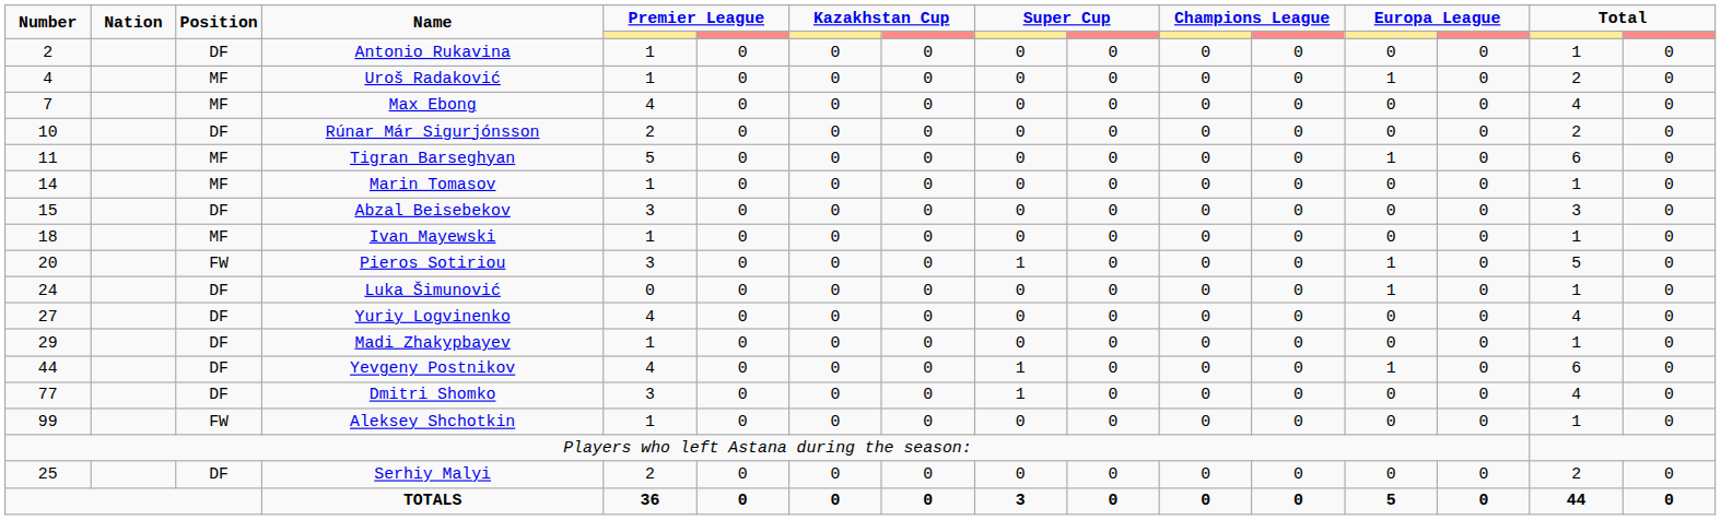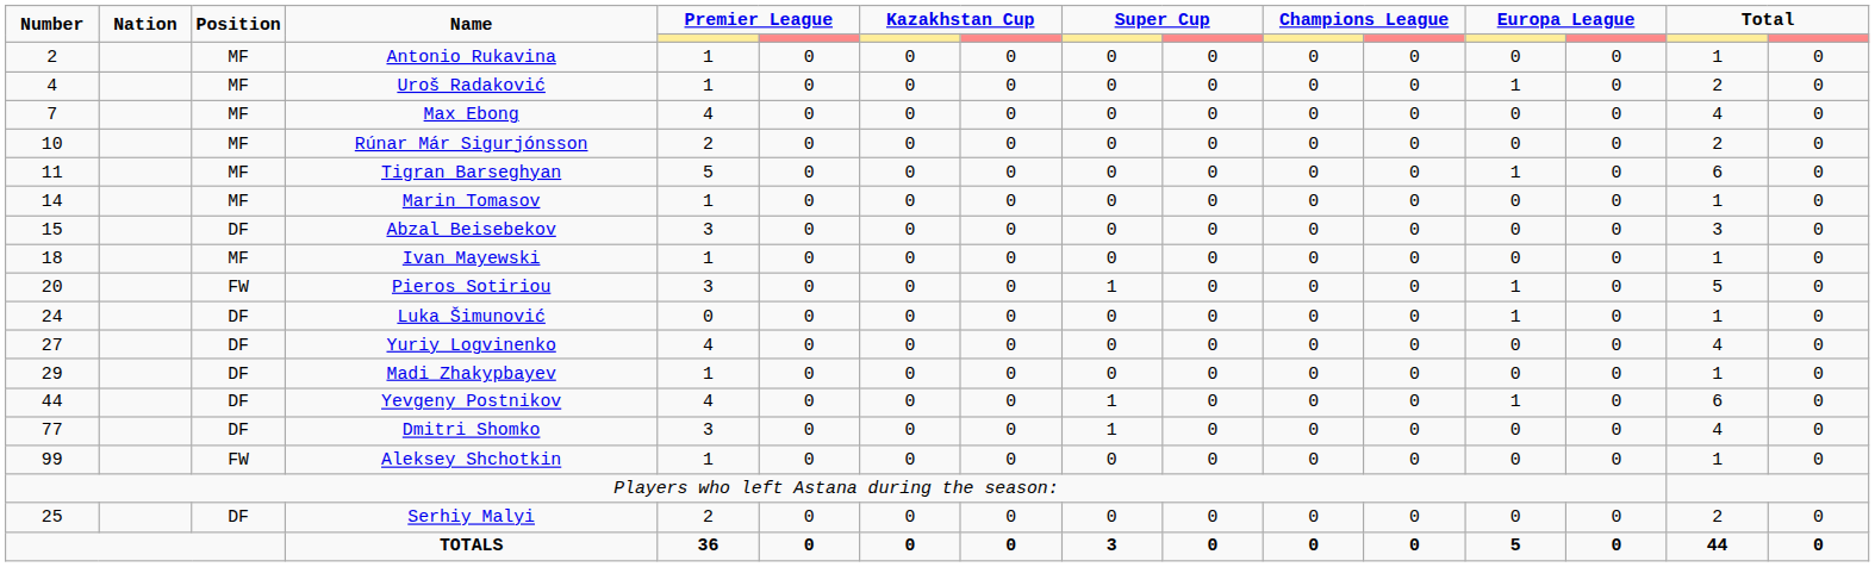 <table class="wikitable" style="text-align:center;">
 <tr>
 <td rowspan="2"  style="width:5%; text-align:center;"><strong>Number</strong></td>
 <td rowspan="2"  style="width:5%; text-align:center;"><strong>Nation</strong></td>
 <td rowspan="2"  style="width:5%; text-align:center;"><strong>Position</strong></td>
 <td rowspan="2"  style="width:20%; text-align:center;"><strong>Name</strong></td>
 <td colspan="2" style="text-align:center;"><strong><a href='#'>Premier League</a></strong></td>
 <td colspan="2" style="text-align:center;"><strong><a href='#'>Kazakhstan Cup</a></strong></td>
 <td colspan="2" style="text-align:center;"><strong><a href='#'>Super Cup</a></strong></td>
 <td colspan="2" style="text-align:center;"><strong><a href='#'>Champions League</a></strong></td>
 <td colspan="2" style="text-align:center;"><strong><a href='#'>Europa League</a></strong></td>
 <td colspan="2" style="text-align:center;"><strong>Total</strong></td>
 </tr>
 <tr>
 <th style="width:60px; background:#fe9;"></th>
 <th style="width:60px; background:#ff8888;"></th>
 <th style="width:60px; background:#fe9;"></th>
 <th style="width:60px; background:#ff8888;"></th>
 <th style="width:60px; background:#fe9;"></th>
 <th style="width:60px; background:#ff8888;"></th>
 <th style="width:60px; background:#fe9;"></th>
 <th style="width:60px; background:#ff8888;"></th>
 <th style="width:60px; background:#fe9;"></th>
 <th style="width:60px; background:#ff8888;"></th>
 <th style="width:60px; background:#fe9;"></th>
 <th style="width:60px; background:#ff8888;"></th>
 </tr>
 <tr>
 <td>2</td>
 <td></td>
-<td>DF</td>
+<td>MF</td>
 <td><a href='#'>Antonio Rukavina</a></td>
 <td>1</td>
 <td>0</td>
 <td>0</td>
 <td>0</td>
 <td>0</td>
 <td>0</td>
 <td>0</td>
 <td>0</td>
 <td>0</td>
 <td>0</td>
 <td>1</td>
 <td>0</td>
 </tr>
 <tr>
 <td>4</td>
 <td></td>
 <td>MF</td>
 <td><a href='#'>Uroš Radaković</a></td>
 <td>1</td>
 <td>0</td>
 <td>0</td>
 <td>0</td>
 <td>0</td>
 <td>0</td>
 <td>0</td>
 <td>0</td>
 <td>1</td>
 <td>0</td>
 <td>2</td>
 <td>0</td>
 </tr>
 <tr>
 <td>7</td>
 <td></td>
 <td>MF</td>
 <td><a href='#'>Max Ebong</a></td>
 <td>4</td>
 <td>0</td>
 <td>0</td>
 <td>0</td>
 <td>0</td>
 <td>0</td>
 <td>0</td>
 <td>0</td>
 <td>0</td>
 <td>0</td>
 <td>4</td>
 <td>0</td>
 </tr>
 <tr>
 <td>10</td>
 <td></td>
-<td>DF</td>
+<td>MF</td>
 <td><a href='#'>Rúnar Már Sigurjónsson</a></td>
 <td>2</td>
 <td>0</td>
 <td>0</td>
 <td>0</td>
 <td>0</td>
 <td>0</td>
 <td>0</td>
 <td>0</td>
 <td>0</td>
 <td>0</td>
 <td>2</td>
 <td>0</td>
 </tr>
 <tr>
 <td>11</td>
 <td></td>
 <td>MF</td>
 <td><a href='#'>Tigran Barseghyan</a></td>
 <td>5</td>
 <td>0</td>
 <td>0</td>
 <td>0</td>
 <td>0</td>
 <td>0</td>
 <td>0</td>
 <td>0</td>
 <td>1</td>
 <td>0</td>
 <td>6</td>
 <td>0</td>
 </tr>
 <tr>
 <td>14</td>
 <td></td>
 <td>MF</td>
 <td><a href='#'>Marin Tomasov</a></td>
 <td>1</td>
 <td>0</td>
 <td>0</td>
 <td>0</td>
 <td>0</td>
 <td>0</td>
 <td>0</td>
 <td>0</td>
 <td>0</td>
 <td>0</td>
 <td>1</td>
 <td>0</td>
 </tr>
 <tr>
 <td>15</td>
 <td></td>
 <td>DF</td>
 <td><a href='#'>Abzal Beisebekov</a></td>
 <td>3</td>
 <td>0</td>
 <td>0</td>
 <td>0</td>
 <td>0</td>
 <td>0</td>
 <td>0</td>
 <td>0</td>
 <td>0</td>
 <td>0</td>
 <td>3</td>
 <td>0</td>
 </tr>
 <tr>
 <td>18</td>
 <td></td>
 <td>MF</td>
 <td><a href='#'>Ivan Mayewski</a></td>
 <td>1</td>
 <td>0</td>
 <td>0</td>
 <td>0</td>
 <td>0</td>
 <td>0</td>
 <td>0</td>
 <td>0</td>
 <td>0</td>
 <td>0</td>
 <td>1</td>
 <td>0</td>
 </tr>
 <tr>
 <td>20</td>
 <td></td>
 <td>FW</td>
 <td><a href='#'>Pieros Sotiriou</a></td>
 <td>3</td>
 <td>0</td>
 <td>0</td>
 <td>0</td>
 <td>1</td>
 <td>0</td>
 <td>0</td>
 <td>0</td>
 <td>1</td>
 <td>0</td>
 <td>5</td>
 <td>0</td>
 </tr>
 <tr>
 <td>24</td>
 <td></td>
 <td>DF</td>
 <td><a href='#'>Luka Šimunović</a></td>
 <td>0</td>
 <td>0</td>
 <td>0</td>
 <td>0</td>
 <td>0</td>
 <td>0</td>
 <td>0</td>
 <td>0</td>
 <td>1</td>
 <td>0</td>
 <td>1</td>
 <td>0</td>
 </tr>
 <tr>
 <td>27</td>
 <td></td>
 <td>DF</td>
 <td><a href='#'>Yuriy Logvinenko</a></td>
 <td>4</td>
 <td>0</td>
 <td>0</td>
 <td>0</td>
 <td>0</td>
 <td>0</td>
 <td>0</td>
 <td>0</td>
 <td>0</td>
 <td>0</td>
 <td>4</td>
 <td>0</td>
 </tr>
 <tr>
 <td>29</td>
 <td></td>
 <td>DF</td>
 <td><a href='#'>Madi Zhakypbayev</a></td>
 <td>1</td>
 <td>0</td>
 <td>0</td>
 <td>0</td>
 <td>0</td>
 <td>0</td>
 <td>0</td>
 <td>0</td>
 <td>0</td>
 <td>0</td>
 <td>1</td>
 <td>0</td>
 </tr>
 <tr>
 <td>44</td>
 <td></td>
 <td>DF</td>
 <td><a href='#'>Yevgeny Postnikov</a></td>
 <td>4</td>
 <td>0</td>
 <td>0</td>
 <td>0</td>
 <td>1</td>
 <td>0</td>
 <td>0</td>
 <td>0</td>
 <td>1</td>
 <td>0</td>
 <td>6</td>
 <td>0</td>
 </tr>
 <tr>
 <td>77</td>
 <td></td>
 <td>DF</td>
 <td><a href='#'>Dmitri Shomko</a></td>
 <td>3</td>
 <td>0</td>
 <td>0</td>
 <td>0</td>
 <td>1</td>
 <td>0</td>
 <td>0</td>
 <td>0</td>
 <td>0</td>
 <td>0</td>
 <td>4</td>
 <td>0</td>
 </tr>
 <tr>
 <td>99</td>
 <td></td>
 <td>FW</td>
 <td><a href='#'>Aleksey Shchotkin</a></td>
 <td>1</td>
 <td>0</td>
 <td>0</td>
 <td>0</td>
 <td>0</td>
 <td>0</td>
 <td>0</td>
 <td>0</td>
 <td>0</td>
 <td>0</td>
 <td>1</td>
 <td>0</td>
 </tr>
 <tr>
 <td colspan="14"><em>Players who left Astana during the season:</em></td>
 </tr>
 <tr>
 <td>25</td>
 <td></td>
 <td>DF</td>
 <td><a href='#'>Serhiy Malyi</a></td>
 <td>2</td>
 <td>0</td>
 <td>0</td>
 <td>0</td>
 <td>0</td>
 <td>0</td>
 <td>0</td>
 <td>0</td>
 <td>0</td>
 <td>0</td>
 <td>2</td>
 <td>0</td>
 </tr>
 <tr>
 <td colspan="3"></td>
 <td><strong>TOTALS</strong></td>
 <td><strong>36</strong></td>
 <td><strong>0</strong></td>
 <td><strong>0</strong></td>
 <td><strong>0</strong></td>
 <td><strong>3</strong></td>
 <td><strong>0</strong></td>
 <td><strong>0</strong></td>
 <td><strong>0</strong></td>
 <td><strong>5</strong></td>
 <td><strong>0</strong></td>
 <td><strong>44</strong></td>
 <td><strong>0</strong></td>
 </tr>
 </table>
